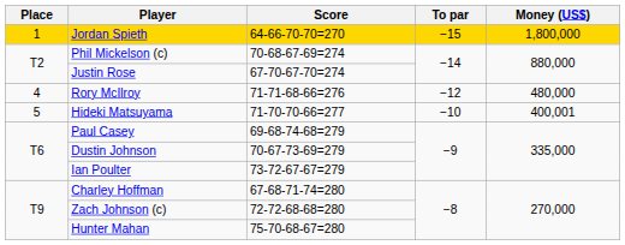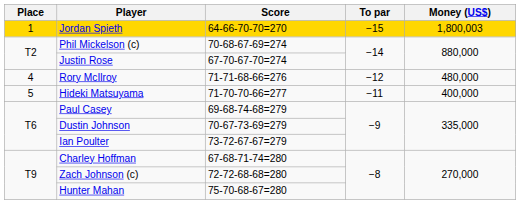 <table class="wikitable" style="width:50em;margin-bottom:0;">
 <tr>
 <th>Place</th>
 <th>Player</th>
 <th>Score</th>
 <th>To par</th>
 <th>Money (<a href='#'>US$</a>)</th>
 </tr>
 <tr style="background:gold">
 <td align=center>1</td>
 <td> <a href='#'>Jordan Spieth</a></td>
 <td>64-66-70-70=270</td>
 <td align=center>−15</td>
-<td align=center>1,800,000</td>
+<td align=center>1,800,003</td>
 </tr>
 <tr>
 <td rowspan=2 align=center>T2</td>
 <td> <a href='#'>Phil Mickelson</a> (c)</td>
 <td>70-68-67-69=274</td>
 <td rowspan=2 align=center>−14</td>
 <td rowspan=2 align=center>880,000</td>
 </tr>
 <tr>
 <td> <a href='#'>Justin Rose</a></td>
 <td>67-70-67-70=274</td>
 </tr>
 <tr>
 <td align=center>4</td>
 <td> <a href='#'>Rory McIlroy</a></td>
 <td>71-71-68-66=276</td>
 <td align=center>−12</td>
 <td align=center>480,000</td>
 </tr>
 <tr>
 <td align=center>5</td>
 <td> <a href='#'>Hideki Matsuyama</a></td>
 <td>71-70-70-66=277</td>
-<td align=center>−10</td>
-<td align=center>400,001</td>
+<td align=center>−11</td>
+<td align=center>400,000</td>
 </tr>
 <tr>
 <td rowspan=3 align=center>T6</td>
 <td> <a href='#'>Paul Casey</a></td>
 <td>69-68-74-68=279</td>
 <td rowspan=3 align=center>−9</td>
 <td rowspan=3 align=center>335,000</td>
 </tr>
 <tr>
 <td> <a href='#'>Dustin Johnson</a></td>
 <td>70-67-73-69=279</td>
 </tr>
 <tr>
 <td> <a href='#'>Ian Poulter</a></td>
 <td>73-72-67-67=279</td>
 </tr>
 <tr>
 <td rowspan=3 align=center>T9</td>
 <td> <a href='#'>Charley Hoffman</a></td>
 <td>67-68-71-74=280</td>
 <td rowspan=3 align=center>−8</td>
 <td rowspan=3 align=center>270,000</td>
 </tr>
 <tr>
 <td> <a href='#'>Zach Johnson</a> (c)</td>
 <td>72-72-68-68=280</td>
 </tr>
 <tr>
 <td> <a href='#'>Hunter Mahan</a></td>
 <td>75-70-68-67=280</td>
 </tr>
 </table>
